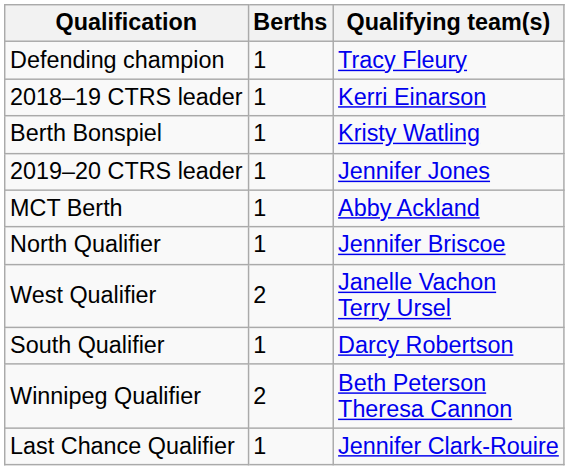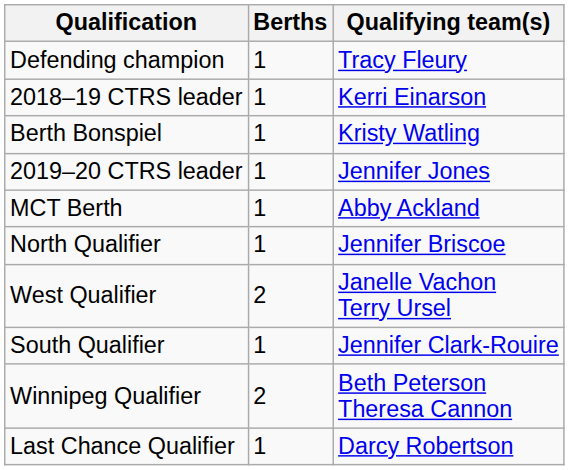 <table class="wikitable" border="1">
 <tr>
 <th>Qualification</th>
 <th>Berths</th>
 <th>Qualifying team(s)</th>
 </tr>
 <tr>
 <td>Defending champion</td>
 <td>1</td>
 <td><a href='#'>Tracy Fleury</a></td>
 </tr>
 <tr>
 <td>2018–19 CTRS leader</td>
 <td>1</td>
 <td><a href='#'>Kerri Einarson</a></td>
 </tr>
 <tr>
 <td>Berth Bonspiel</td>
 <td>1</td>
 <td><a href='#'>Kristy Watling</a></td>
 </tr>
 <tr>
 <td>2019–20 CTRS leader</td>
 <td>1</td>
 <td><a href='#'>Jennifer Jones</a></td>
 </tr>
 <tr>
 <td>MCT Berth</td>
 <td>1</td>
 <td><a href='#'>Abby Ackland</a></td>
 </tr>
 <tr>
 <td>North Qualifier</td>
 <td>1</td>
 <td><a href='#'>Jennifer Briscoe</a></td>
 </tr>
 <tr>
 <td>West Qualifier</td>
 <td>2</td>
 <td><a href='#'>Janelle Vachon</a> <br> <a href='#'>Terry Ursel</a></td>
 </tr>
 <tr>
 <td>South Qualifier</td>
 <td>1</td>
-<td><a href='#'>Darcy Robertson</a></td>
+<td><a href='#'>Jennifer Clark-Rouire</a></td>
 </tr>
 <tr>
 <td>Winnipeg Qualifier</td>
 <td>2</td>
 <td><a href='#'>Beth Peterson</a> <br> <a href='#'>Theresa Cannon</a></td>
 </tr>
 <tr>
 <td>Last Chance Qualifier</td>
 <td>1</td>
-<td><a href='#'>Jennifer Clark-Rouire</a></td>
+<td><a href='#'>Darcy Robertson</a></td>
 </tr>
 </table>
